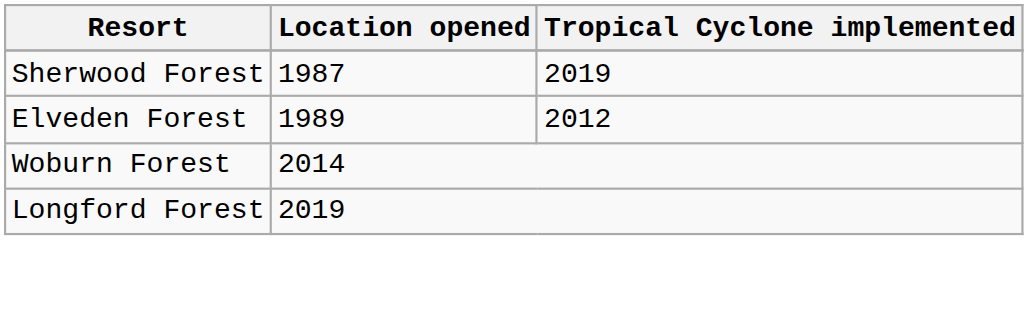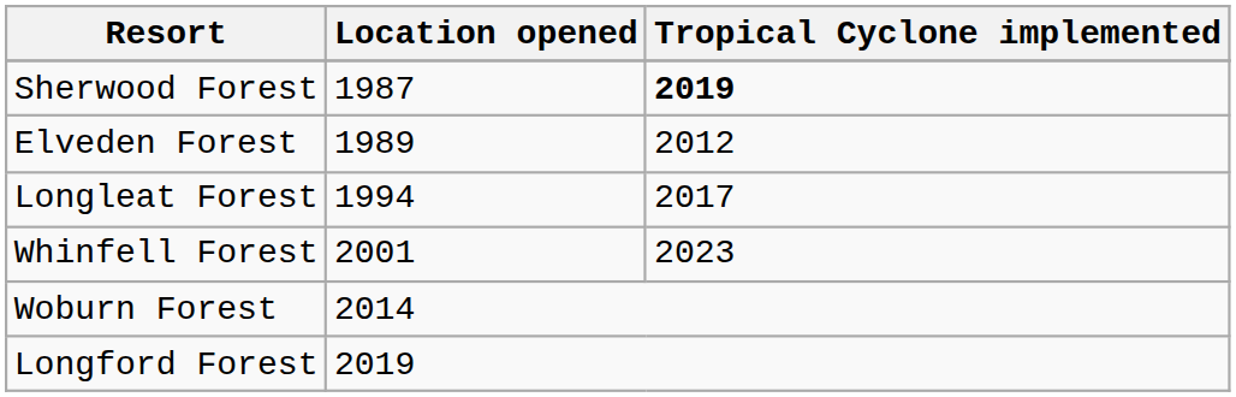 <table class="wikitable sortable">
 <tr>
 <th>Resort</th>
 <th>Location opened</th>
 <th>Tropical Cyclone implemented</th>
 </tr>
 <tr>
 </tr>
 <tr>
 <td>Sherwood Forest</td>
 <td>1987</td>
-<td>2019</td>
+<td><strong>2019</strong></td>
 </tr>
 <tr>
 <td>Elveden Forest</td>
 <td>1989</td>
 <td>2012</td>
+</tr>
+<tr>
+<td>Longleat Forest</td>
+<td>1994</td>
+<td>2017</td>
+</tr>
+<tr>
+<td>Whinfell Forest</td>
+<td>2001</td>
+<td>2023</td>
 </tr>
 <tr>
 <td>Woburn Forest</td>
 <td colspan="2">2014</td>
 </tr>
 <tr>
 <td>Longford Forest</td>
 <td colspan="2">2019</td>
 </tr>
 </table>
